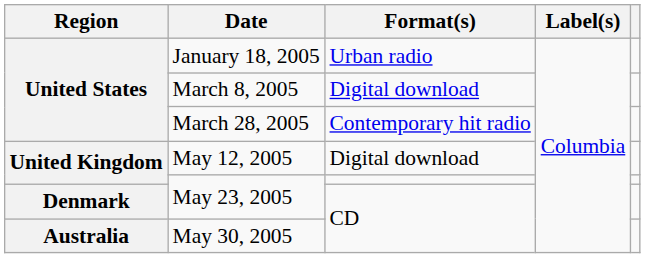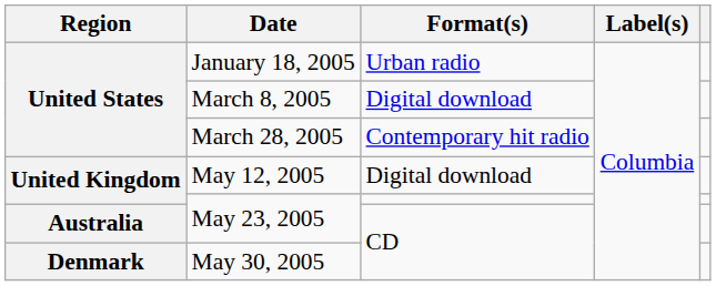 <table class="wikitable plainrowheaders">
 <tr>
 <th scope="col">Region</th>
 <th scope="col">Date</th>
 <th scope="col">Format(s)</th>
 <th scope="col">Label(s)</th>
 <th scope="col"></th>
 </tr>
 <tr>
 <th scope="row" rowspan="3">United States</th>
 <td>January 18, 2005</td>
 <td><a href='#'>Urban radio</a></td>
 <td rowspan="7"><a href='#'>Columbia</a></td>
 <td></td>
 </tr>
 <tr>
 <td>March 8, 2005</td>
 <td><a href='#'>Digital download</a></td>
 <td></td>
 </tr>
 <tr>
 <td>March 28, 2005</td>
 <td><a href='#'>Contemporary hit radio</a></td>
 <td></td>
 </tr>
 <tr>
 <th scope="row" rowspan="2">United Kingdom</th>
 <td>May 12, 2005</td>
 <td>Digital download</td>
 <td></td>
 </tr>
 <tr>
 <td rowspan="2">May 23, 2005</td>
 <td></td>
 <td></td>
 </tr>
 <tr>
-<th scope="row">Denmark</th>
+<th scope="row">Australia</th>
 <td rowspan="2">CD</td>
 <td></td>
 </tr>
 <tr>
-<th scope="row">Australia</th>
+<th scope="row">Denmark</th>
 <td>May 30, 2005</td>
 <td></td>
 </tr>
 </table>
